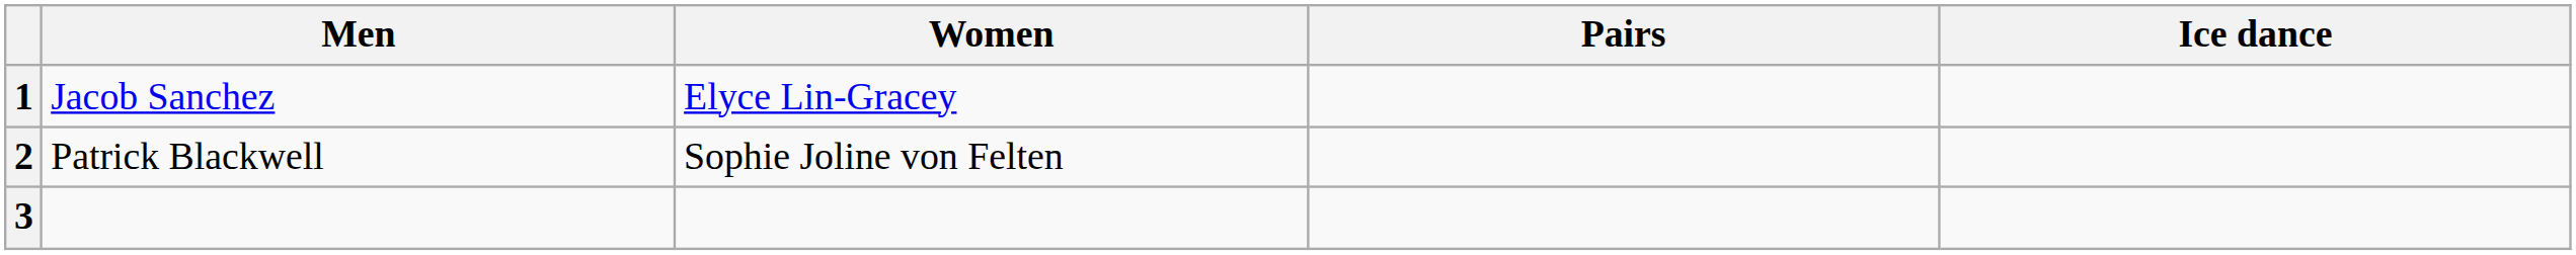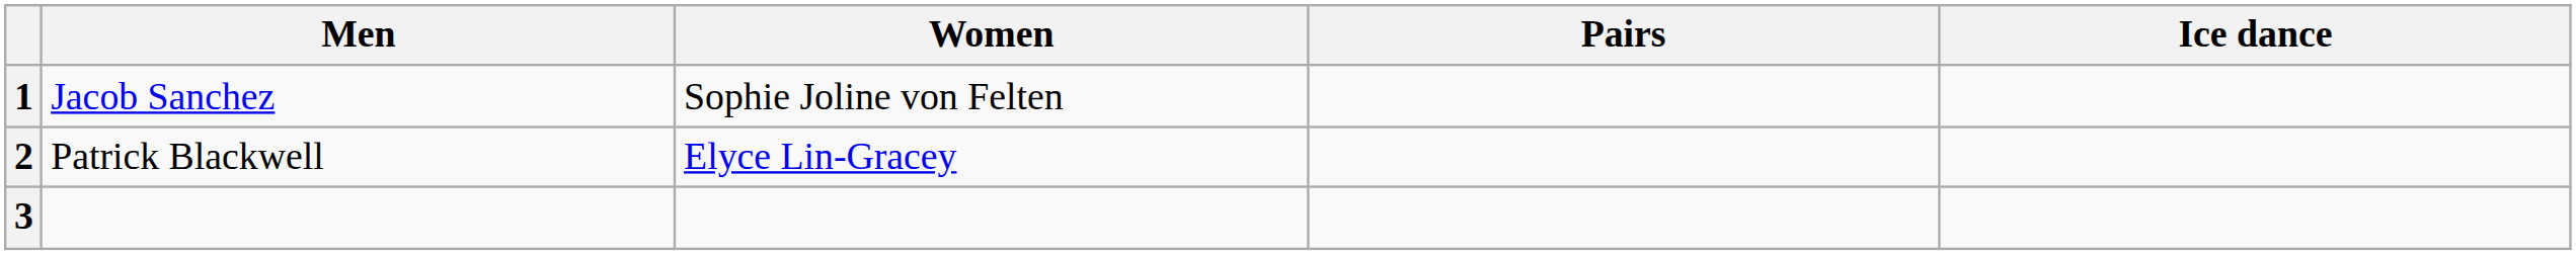 <table class="wikitable unsortable" style="text-align:left; width:85%">
 <tr>
 <th scope="col"></th>
 <th scope="col" style="width:25%">Men</th>
 <th scope="col" style="width:25%">Women</th>
 <th scope="col" style="width:25%">Pairs</th>
 <th scope="col" style="width:25%">Ice dance</th>
 </tr>
 <tr>
 <th scope="row">1</th>
 <td><a href='#'>Jacob Sanchez</a></td>
-<td><a href='#'>Elyce Lin-Gracey</a></td>
+<td>Sophie Joline von Felten</td>
 <td></td>
 <td></td>
 </tr>
 <tr>
 <th scope="row">2</th>
 <td>Patrick Blackwell</td>
-<td>Sophie Joline von Felten</td>
+<td><a href='#'>Elyce Lin-Gracey</a></td>
 <td></td>
 <td></td>
 </tr>
 <tr>
 <th scope="row">3</th>
 <td></td>
 <td></td>
 <td></td>
 <td></td>
 </tr>
 </table>
